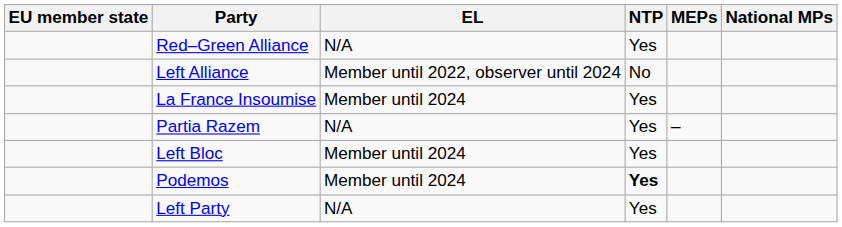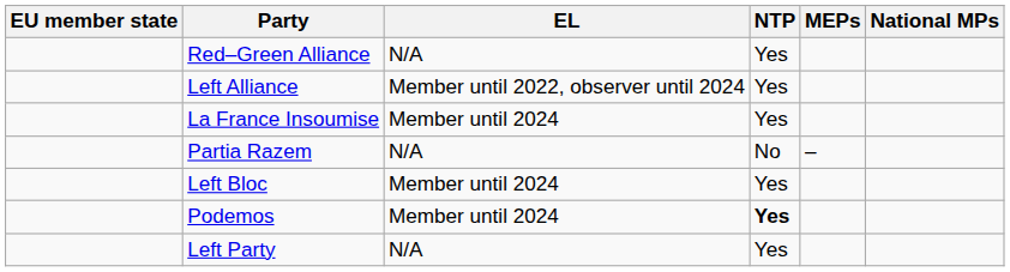 <table class="wikitable sortable">
 <tr>
 <th>EU member state</th>
 <th>Party</th>
 <th>EL</th>
 <th>NTP</th>
 <th>MEPs</th>
 <th>National MPs</th>
 </tr>
 <tr>
 <td></td>
 <td><a href='#'>Red–Green Alliance</a></td>
 <td>N/A</td>
 <td>Yes</td>
 <td></td>
 <td></td>
 </tr>
 <tr>
 <td></td>
 <td><a href='#'> Left Alliance</a></td>
 <td>Member until 2022, observer until 2024</td>
-<td>No</td>
+<td>Yes</td>
 <td></td>
 <td></td>
 </tr>
 <tr>
 <td></td>
 <td><a href='#'>La France Insoumise</a></td>
 <td>Member until 2024</td>
 <td>Yes</td>
 <td></td>
 <td></td>
 </tr>
 <tr>
 <td></td>
 <td><a href='#'>Partia Razem</a></td>
 <td>N/A</td>
-<td>Yes</td>
+<td>No</td>
 <td>–</td>
 <td></td>
 </tr>
 <tr>
 <td></td>
 <td><a href='#'>Left Bloc</a></td>
 <td>Member until 2024</td>
 <td>Yes</td>
 <td></td>
 <td></td>
 </tr>
 <tr>
 <td></td>
 <td><a href='#'>Podemos</a></td>
 <td>Member until 2024</td>
 <td><strong>Yes</strong></td>
 <td></td>
 <td></td>
 </tr>
 <tr>
 <td></td>
 <td><a href='#'>Left Party</a></td>
 <td>N/A</td>
 <td>Yes</td>
 <td></td>
 <td></td>
 </tr>
 </table>
